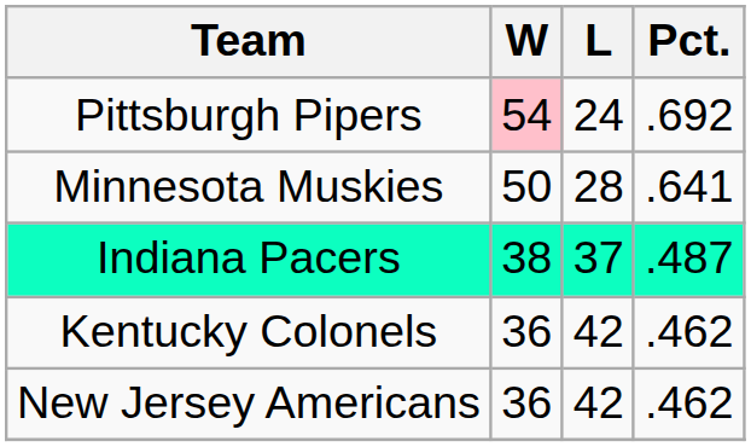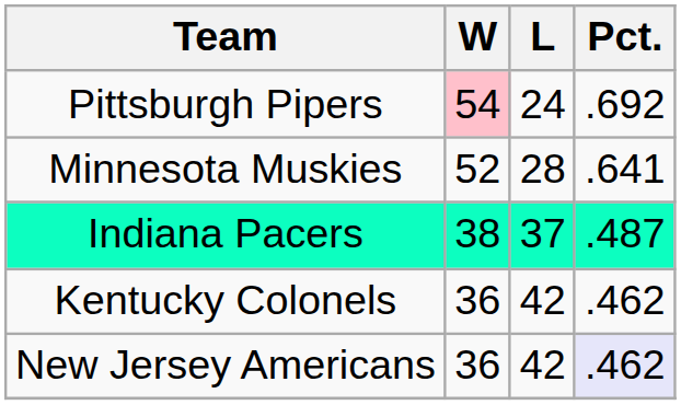 <table class="wikitable" style="text-align: center;">
 <tr>
 <th>Team</th>
 <th>W</th>
 <th>L</th>
 <th>Pct.</th>
 </tr>
 <tr>
 <td>Pittsburgh Pipers</td>
 <td style="background: pink;">54</td>
 <td>24</td>
 <td>.692</td>
 </tr>
 <tr>
 <td>Minnesota Muskies</td>
-<td>50</td>
+<td>52</td>
 <td>28</td>
 <td>.641</td>
 </tr>
 <tr bgcolor=“ccffcc”>
 <td>Indiana Pacers</td>
 <td>38</td>
 <td>37</td>
 <td>.487</td>
 </tr>
 <tr>
 <td>Kentucky Colonels</td>
 <td>36</td>
 <td>42</td>
 <td>.462</td>
 </tr>
 <tr>
 <td>New Jersey Americans</td>
 <td>36</td>
 <td>42</td>
-<td>.462</td>
+<td style="background: lavender;">.462</td>
 </tr>
 <tr>
 </tr>
 </table>
